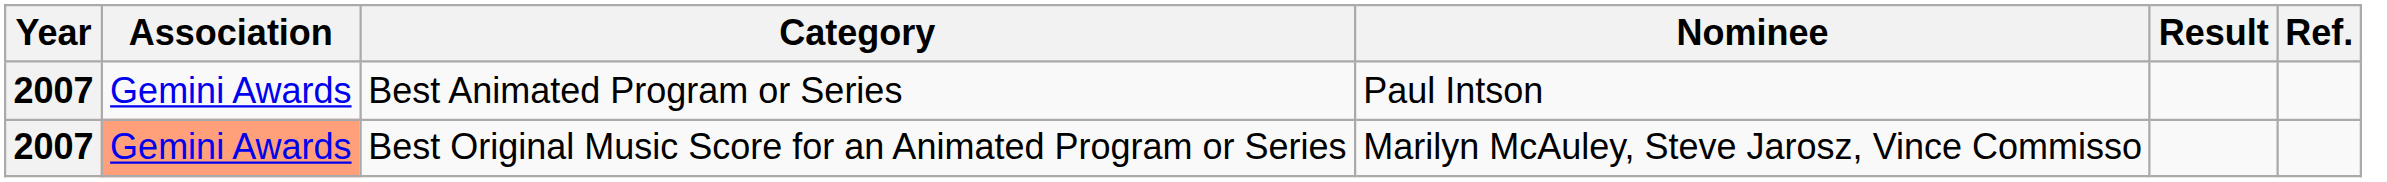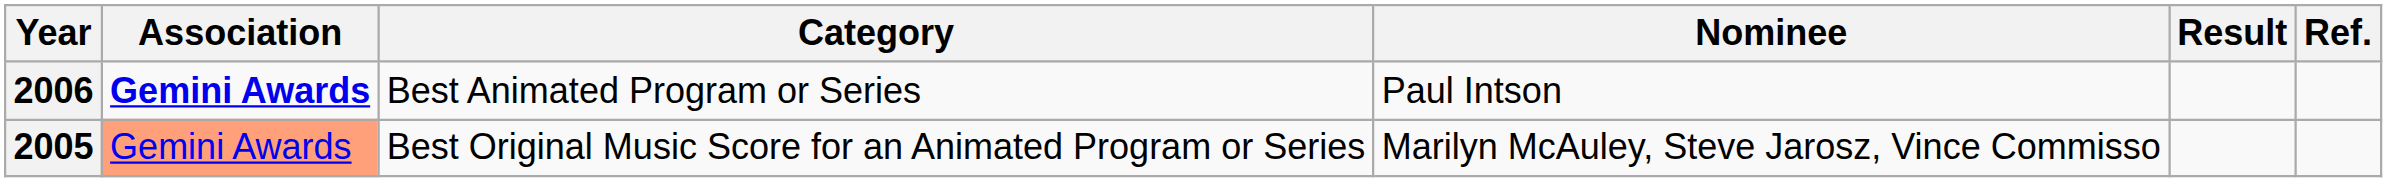 <table class="wikitable plainrowheaders">
 <tr>
 <th scope="col">Year</th>
 <th scope="col">Association</th>
 <th scope="col">Category</th>
 <th scope="col">Nominee</th>
 <th scope="col">Result</th>
 <th scope="col">Ref.</th>
 </tr>
 <tr>
-<th scope="row">2007</th>
-<td><a href='#'>Gemini Awards</a></td>
+<th scope="row">2006</th>
+<td><strong><a href='#'>Gemini Awards</a></strong></td>
 <td>Best Animated Program or Series</td>
 <td>Paul Intson</td>
 <td></td>
 <td></td>
 </tr>
 <tr>
-<th scope="row">2007</th>
+<th scope="row">2005</th>
 <td style="background: lightsalmon;"><a href='#'>Gemini Awards</a></td>
 <td>Best Original Music Score for an Animated Program or Series</td>
 <td>Marilyn McAuley, Steve Jarosz, Vince Commisso</td>
 <td></td>
 <td></td>
 </tr>
 </table>
